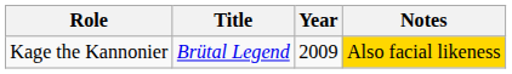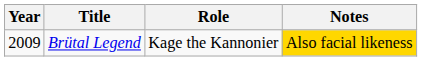 <table class="wikitable sortable">
 <tr>
+<th>Year</th>
+<th>Title</th>
 <th>Role</th>
-<th>Title</th>
-<th>Year</th>
 <th>Notes</th>
 </tr>
 <tr>
+<td>2009</td>
+<td><em><a href='#'>Brütal Legend</a></em></td>
 <td>Kage the Kannonier</td>
-<td><em><a href='#'>Brütal Legend</a></em></td>
-<td>2009</td>
 <td style="background: gold;">Also facial likeness</td>
 </tr>
 </table>
